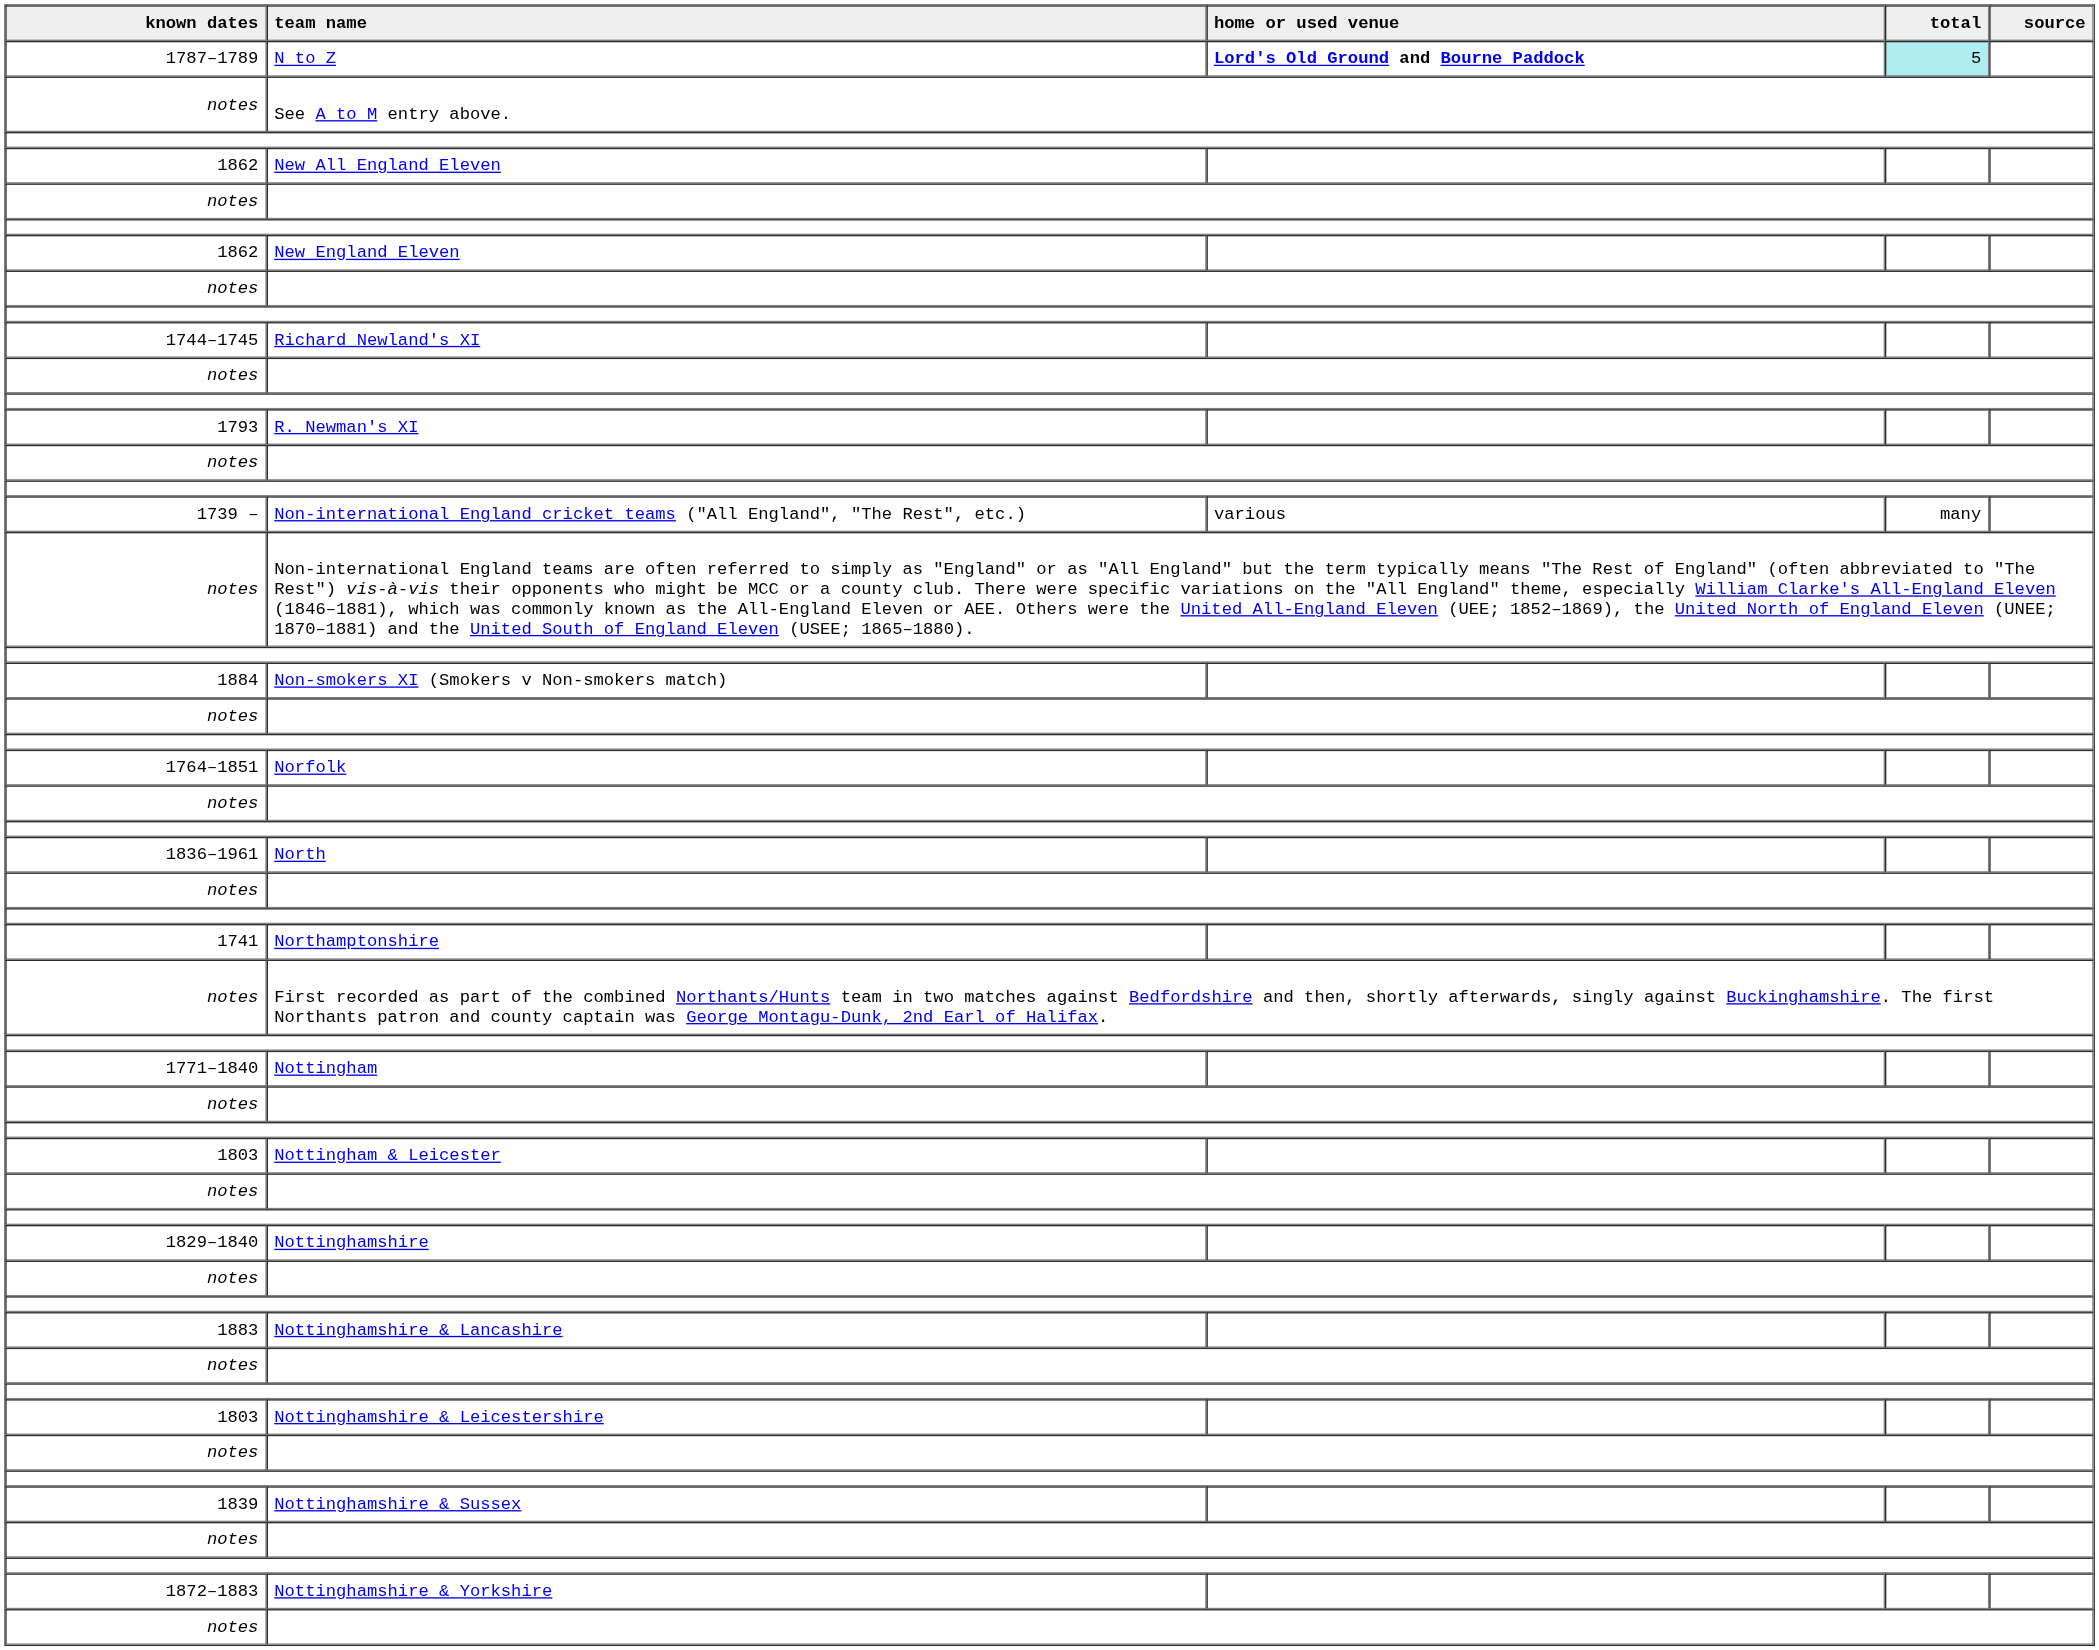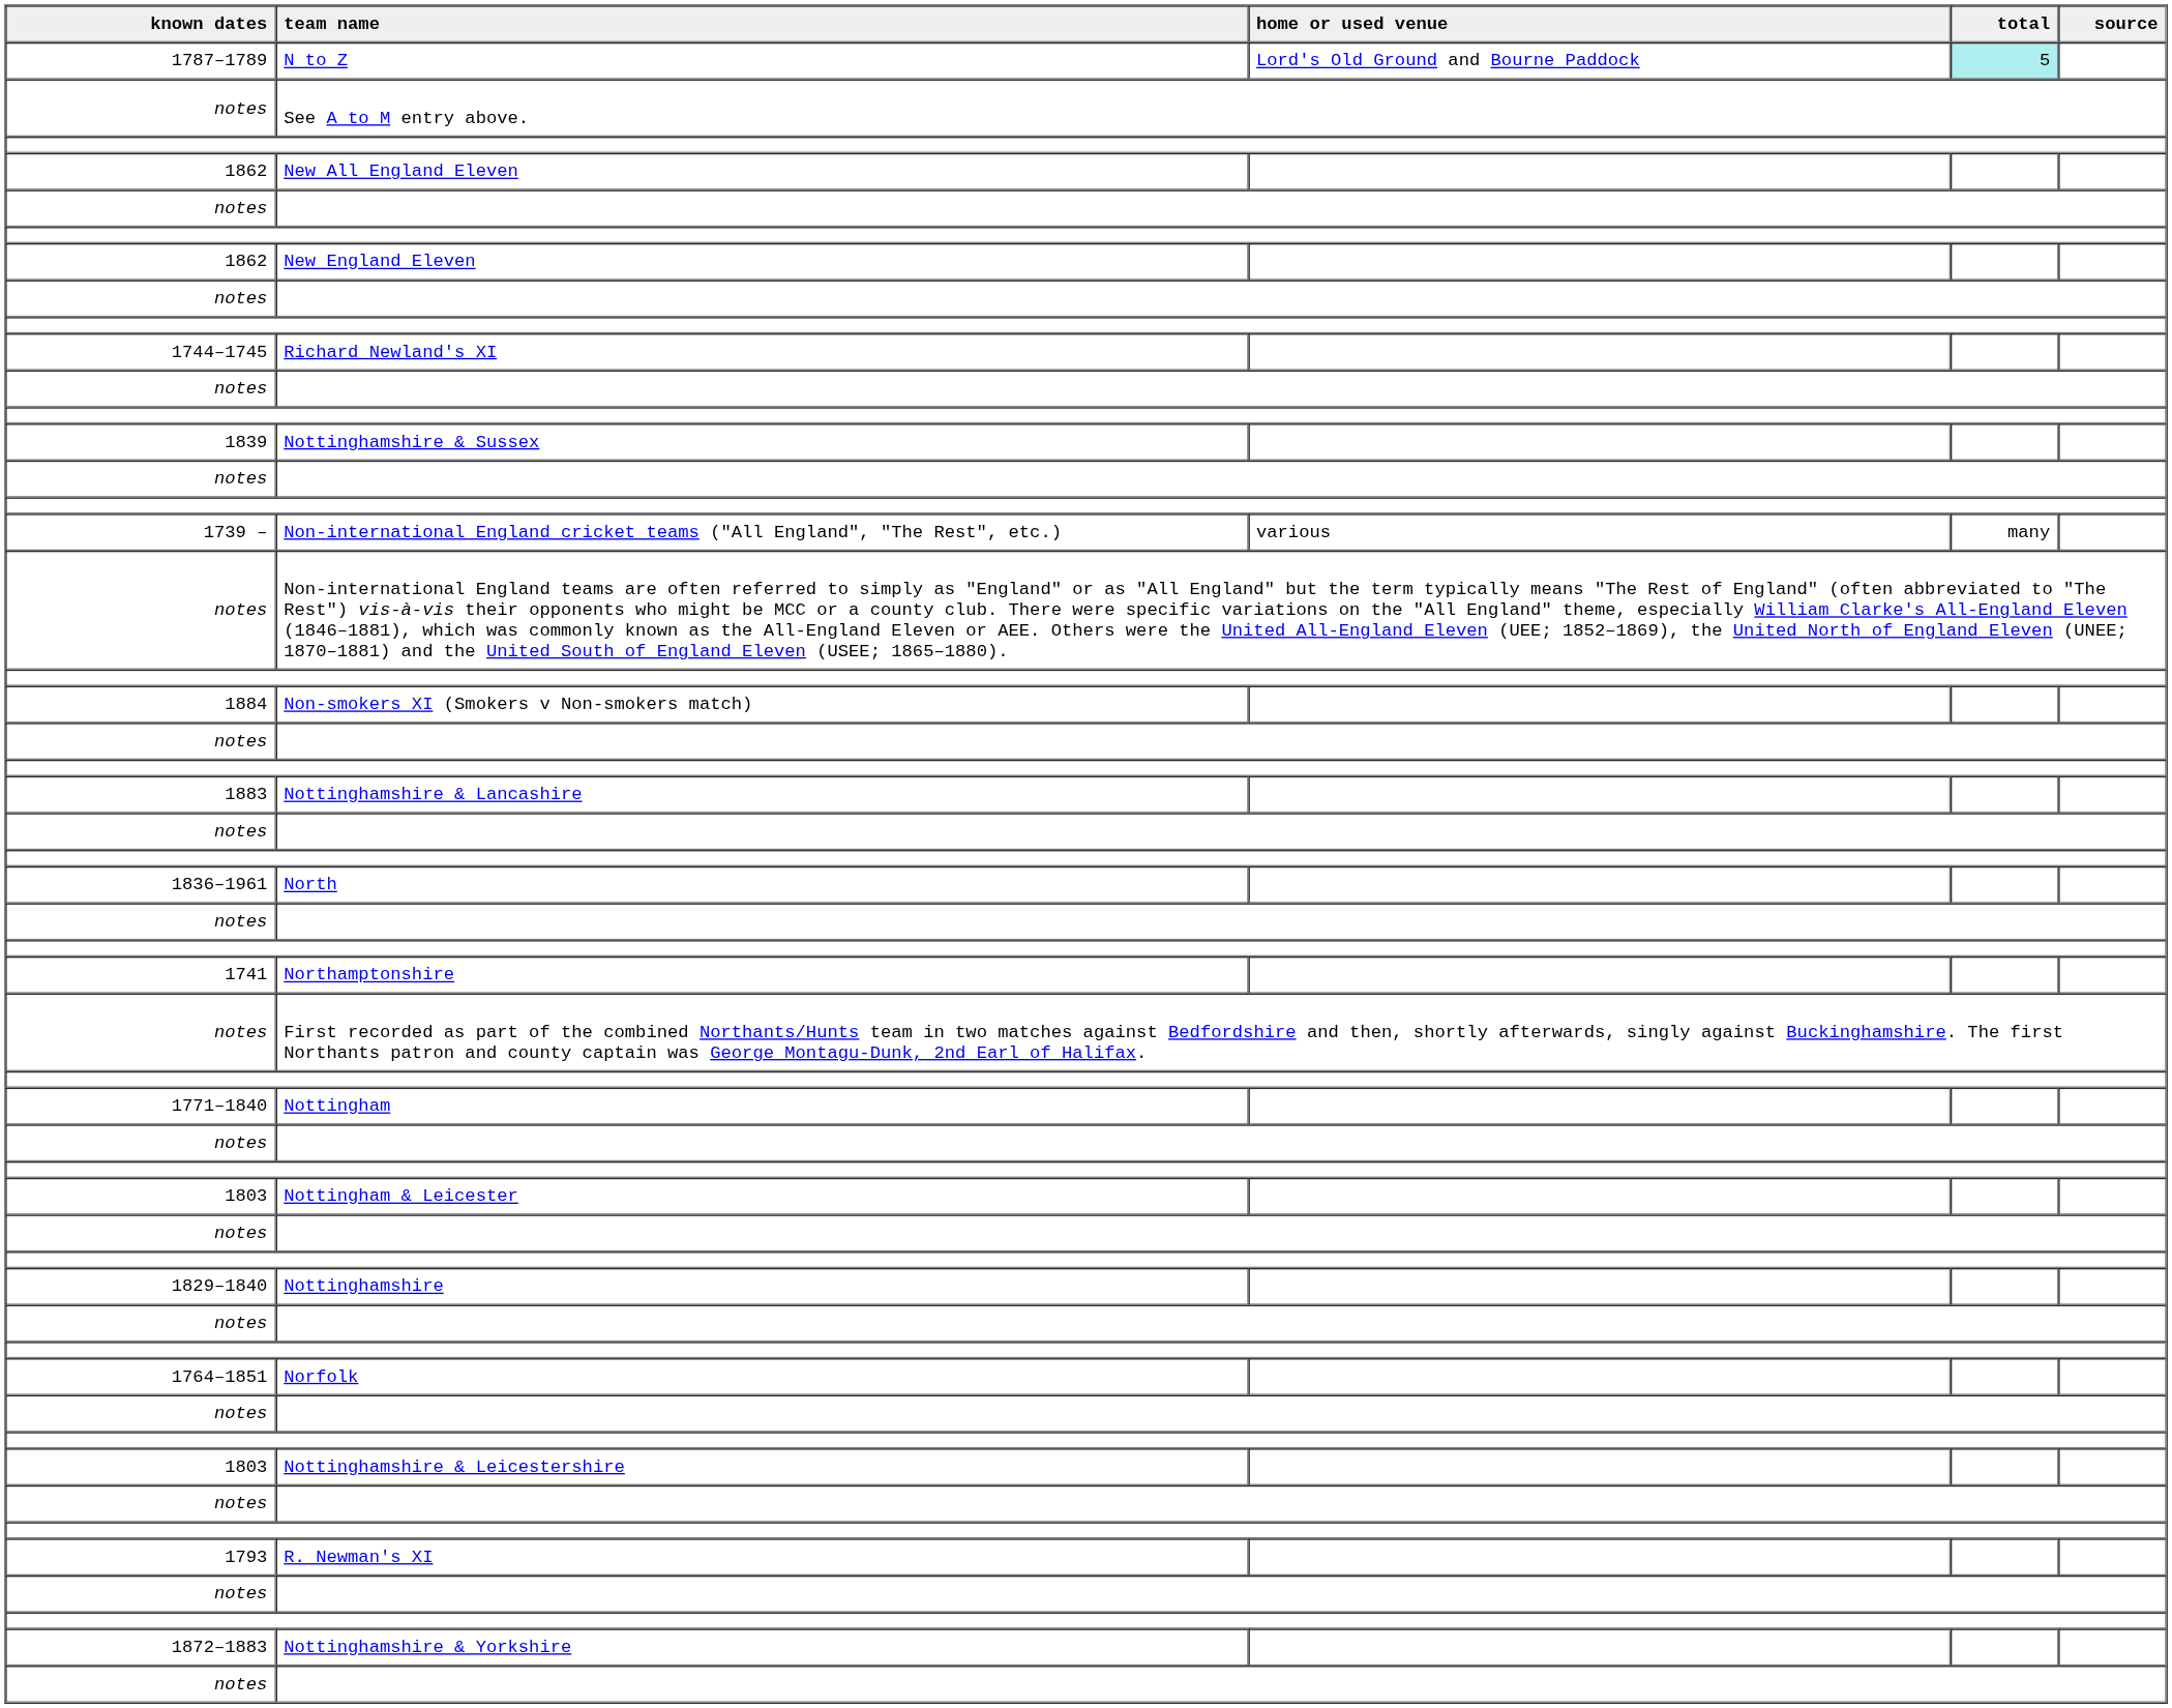 <table border="1" cellpadding="5" cellspacing="0">
 <tr style="background:#efefef;">
 <th style="width:12.5%; text-align:right;">known dates</th>
 <th style="width:45.0%; text-align:left;">team name</th>
 <th style="width:32.5%; text-align:left;">home or used venue</th>
 <th style="width:5.00%; text-align:right;">total</th>
 <th style="width:5.00%; text-align:right;">source</th>
 </tr>
 <tr>
 <td style="text-align:right;">1787–1789</td>
 <td><a href='#'>N to Z</a></td>
-<td><strong><a href='#'>Lord's Old Ground</a> and <a href='#'>Bourne Paddock</a></strong></td>
+<td><a href='#'>Lord's Old Ground</a> and <a href='#'>Bourne Paddock</a></td>
 <td style="background: paleturquoise; text-align:right;">5</td>
 <td style="text-align:right;"></td>
 </tr>
 <tr>
 <td style="text-align:right;"><em>notes</em></td>
 <td colspan="4"><br>See <a href='#'>A to M</a> entry above.</td>
 </tr>
 <tr>
 <td colspan="5"></td>
 </tr>
 <tr>
 <td style="text-align:right;">1862</td>
 <td><a href='#'>New All England Eleven</a></td>
 <td></td>
 <td style="text-align:right;"></td>
 <td style="text-align:right;"></td>
 </tr>
 <tr>
 <td style="text-align:right;"><em>notes</em></td>
 <td colspan="4"></td>
 </tr>
 <tr>
 <td colspan="5"></td>
 </tr>
 <tr>
 <td style="text-align:right;">1862</td>
 <td><a href='#'>New England Eleven</a></td>
 <td></td>
 <td style="text-align:right;"></td>
 <td style="text-align:right;"></td>
 </tr>
 <tr>
 <td style="text-align:right;"><em>notes</em></td>
 <td colspan="4"></td>
 </tr>
 <tr>
 <td colspan="5"></td>
 </tr>
 <tr>
 <td style="text-align:right;">1744–1745</td>
 <td><a href='#'>Richard Newland's XI</a></td>
 <td></td>
 <td style="text-align:right;"></td>
 <td style="text-align:right;"></td>
 </tr>
 <tr>
 <td style="text-align:right;"><em>notes</em></td>
 <td colspan="4"></td>
 </tr>
 <tr>
 <td colspan="5"></td>
 </tr>
 <tr>
-<td style="text-align:right;">1793</td>
-<td><a href='#'>R. Newman's XI</a></td>
+<td style="text-align:right;">1839</td>
+<td><a href='#'>Nottinghamshire & Sussex</a></td>
 <td></td>
 <td style="text-align:right;"></td>
 <td style="text-align:right;"></td>
 </tr>
 <tr>
 <td style="text-align:right;"><em>notes</em></td>
 <td colspan="4"></td>
 </tr>
 <tr>
 <td colspan="5"></td>
 </tr>
 <tr>
 <td style="text-align:right;">1739 –</td>
 <td><a href='#'>Non-international England cricket teams</a> ("All England", "The Rest", etc.)</td>
 <td>various</td>
 <td style="text-align:right;">many</td>
 <td style="text-align:right;"></td>
 </tr>
 <tr>
 <td style="text-align:right;"><em>notes</em></td>
 <td colspan="4"><br>Non-international England teams are often referred to simply as "England" or as "All England" but the term typically means "The Rest of England" (often abbreviated to "The Rest") <em>vis-à-vis</em> their opponents who might be MCC or a county club. There were specific variations on the "All England" theme, especially <a href='#'>William Clarke's All-England Eleven</a> (1846–1881), which was commonly known as the All-England Eleven or AEE. Others were the <a href='#'>United All-England Eleven</a> (UEE; 1852–1869), the <a href='#'>United North of England Eleven</a> (UNEE; 1870–1881) and the <a href='#'>United South of England Eleven</a> (USEE; 1865–1880).</td>
 </tr>
 <tr>
 <td colspan="5"></td>
 </tr>
 <tr>
 <td style="text-align:right;">1884</td>
 <td><a href='#'>Non-smokers XI</a> (Smokers v Non-smokers match)</td>
 <td></td>
 <td style="text-align:right;"></td>
 <td style="text-align:right;"></td>
 </tr>
 <tr>
 <td style="text-align:right;"><em>notes</em></td>
 <td colspan="4"></td>
 </tr>
 <tr>
 <td colspan="5"></td>
 </tr>
 <tr>
-<td style="text-align:right;">1764–1851</td>
-<td><a href='#'>Norfolk</a></td>
+<td style="text-align:right;">1883</td>
+<td><a href='#'>Nottinghamshire & Lancashire</a></td>
 <td></td>
 <td style="text-align:right;"></td>
 <td style="text-align:right;"></td>
 </tr>
 <tr>
 <td style="text-align:right;"><em>notes</em></td>
 <td colspan="4"></td>
 </tr>
 <tr>
 <td colspan="5"></td>
 </tr>
 <tr>
 <td style="text-align:right;">1836–1961</td>
 <td><a href='#'>North</a></td>
 <td></td>
 <td style="text-align:right;"></td>
 <td style="text-align:right;"></td>
 </tr>
 <tr>
 <td style="text-align:right;"><em>notes</em></td>
 <td colspan="4"></td>
 </tr>
 <tr>
 <td colspan="5"></td>
 </tr>
 <tr>
 <td style="text-align:right;">1741</td>
 <td><a href='#'>Northamptonshire</a></td>
 <td></td>
 <td style="text-align:right;"></td>
 <td style="text-align:right;"></td>
 </tr>
 <tr>
 <td style="text-align:right;"><em>notes</em></td>
 <td colspan="4"><br>First recorded as part of the combined <a href='#'>Northants/Hunts</a> team in two matches against <a href='#'>Bedfordshire</a> and then, shortly afterwards, singly against <a href='#'>Buckinghamshire</a>. The first Northants patron and county captain was <a href='#'>George Montagu-Dunk, 2nd Earl of Halifax</a>.</td>
 </tr>
 <tr>
 <td colspan="5"></td>
 </tr>
 <tr>
 <td style="text-align:right;">1771–1840</td>
 <td><a href='#'>Nottingham</a></td>
 <td></td>
 <td style="text-align:right;"></td>
 <td style="text-align:right;"></td>
 </tr>
 <tr>
 <td style="text-align:right;"><em>notes</em></td>
 <td colspan="4"></td>
 </tr>
 <tr>
 <td colspan="5"></td>
 </tr>
 <tr>
 <td style="text-align:right;">1803</td>
 <td><a href='#'>Nottingham & Leicester</a></td>
 <td></td>
 <td style="text-align:right;"></td>
 <td style="text-align:right;"></td>
 </tr>
 <tr>
 <td style="text-align:right;"><em>notes</em></td>
 <td colspan="4"></td>
 </tr>
 <tr>
 <td colspan="5"></td>
 </tr>
 <tr>
 <td style="text-align:right;">1829–1840</td>
 <td><a href='#'>Nottinghamshire</a></td>
 <td></td>
 <td style="text-align:right;"></td>
 <td style="text-align:right;"></td>
 </tr>
 <tr>
 <td style="text-align:right;"><em>notes</em></td>
 <td colspan="4"></td>
 </tr>
 <tr>
 <td colspan="5"></td>
 </tr>
 <tr>
-<td style="text-align:right;">1883</td>
-<td><a href='#'>Nottinghamshire & Lancashire</a></td>
+<td style="text-align:right;">1764–1851</td>
+<td><a href='#'>Norfolk</a></td>
 <td></td>
 <td style="text-align:right;"></td>
 <td style="text-align:right;"></td>
 </tr>
 <tr>
 <td style="text-align:right;"><em>notes</em></td>
 <td colspan="4"></td>
 </tr>
 <tr>
 <td colspan="5"></td>
 </tr>
 <tr>
 <td style="text-align:right;">1803</td>
 <td><a href='#'>Nottinghamshire & Leicestershire</a></td>
 <td></td>
 <td style="text-align:right;"></td>
 <td style="text-align:right;"></td>
 </tr>
 <tr>
 <td style="text-align:right;"><em>notes</em></td>
 <td colspan="4"></td>
 </tr>
 <tr>
 <td colspan="5"></td>
 </tr>
 <tr>
-<td style="text-align:right;">1839</td>
-<td><a href='#'>Nottinghamshire & Sussex</a></td>
+<td style="text-align:right;">1793</td>
+<td><a href='#'>R. Newman's XI</a></td>
 <td></td>
 <td style="text-align:right;"></td>
 <td style="text-align:right;"></td>
 </tr>
 <tr>
 <td style="text-align:right;"><em>notes</em></td>
 <td colspan="4"></td>
 </tr>
 <tr>
 <td colspan="5"></td>
 </tr>
 <tr>
 <td style="text-align:right;">1872–1883</td>
 <td><a href='#'>Nottinghamshire & Yorkshire</a></td>
 <td></td>
 <td style="text-align:right;"></td>
 <td style="text-align:right;"></td>
 </tr>
 <tr>
 <td style="text-align:right;"><em>notes</em></td>
 <td colspan="4"></td>
 </tr>
 </table>
